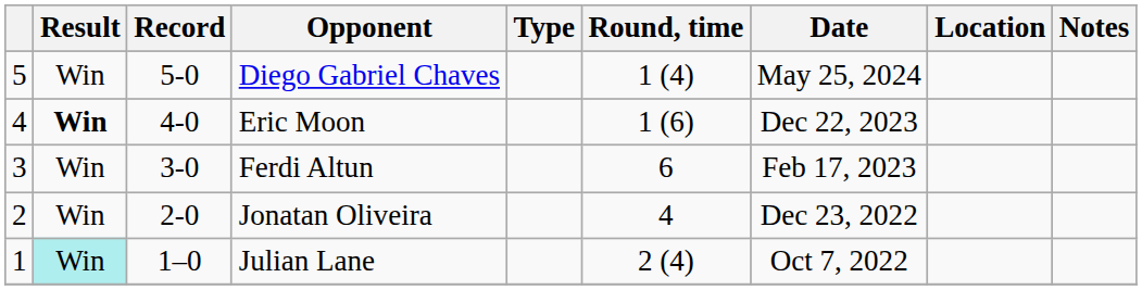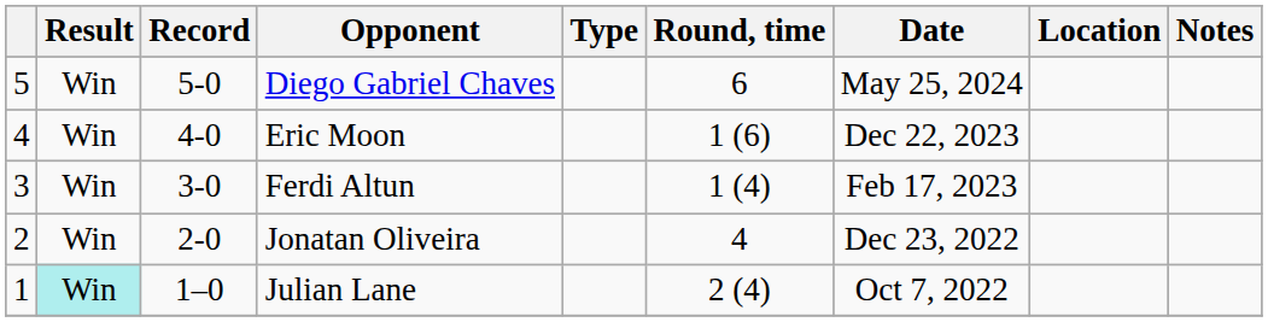 <table class="wikitable" style="text-align:center">
 <tr>
 <th></th>
 <th>Result</th>
 <th>Record</th>
 <th>Opponent</th>
 <th>Type</th>
 <th>Round, time</th>
 <th>Date</th>
 <th>Location</th>
 <th>Notes</th>
 </tr>
 <tr>
 <td>5</td>
 <td>Win</td>
 <td>5-0</td>
 <td align=left><a href='#'>Diego Gabriel Chaves</a></td>
 <td></td>
-<td>1 (4)</td>
+<td>6</td>
 <td>May 25, 2024</td>
 <td align=left></td>
 <td></td>
 </tr>
 <tr>
 <td>4</td>
-<td><strong>Win</strong></td>
+<td>Win</td>
 <td>4-0</td>
 <td align=left>Eric Moon</td>
 <td></td>
 <td>1 (6)</td>
 <td>Dec 22, 2023</td>
 <td align=left></td>
 <td></td>
 </tr>
 <tr>
 <td>3</td>
 <td>Win</td>
 <td>3-0</td>
 <td align=left>Ferdi Altun</td>
 <td></td>
-<td>6</td>
+<td>1 (4)</td>
 <td>Feb 17, 2023</td>
 <td align=left></td>
 <td></td>
 </tr>
 <tr>
 <td>2</td>
 <td>Win</td>
 <td>2-0</td>
 <td align=left>Jonatan Oliveira</td>
 <td></td>
 <td>4</td>
 <td>Dec 23, 2022</td>
 <td align=left></td>
 <td></td>
 </tr>
 <tr>
 <td>1</td>
 <td style="background: paleturquoise;">Win</td>
 <td>1–0</td>
 <td align=left>Julian Lane</td>
 <td></td>
 <td>2 (4)</td>
 <td>Oct 7, 2022</td>
 <td align=left></td>
 <td></td>
 </tr>
 <tr>
 </tr>
 </table>
